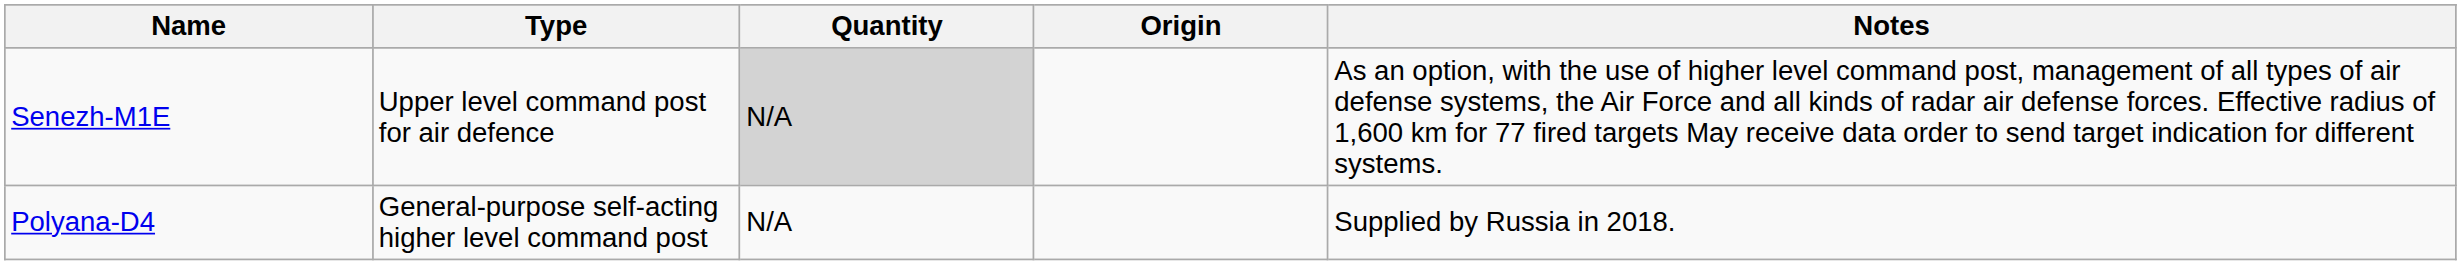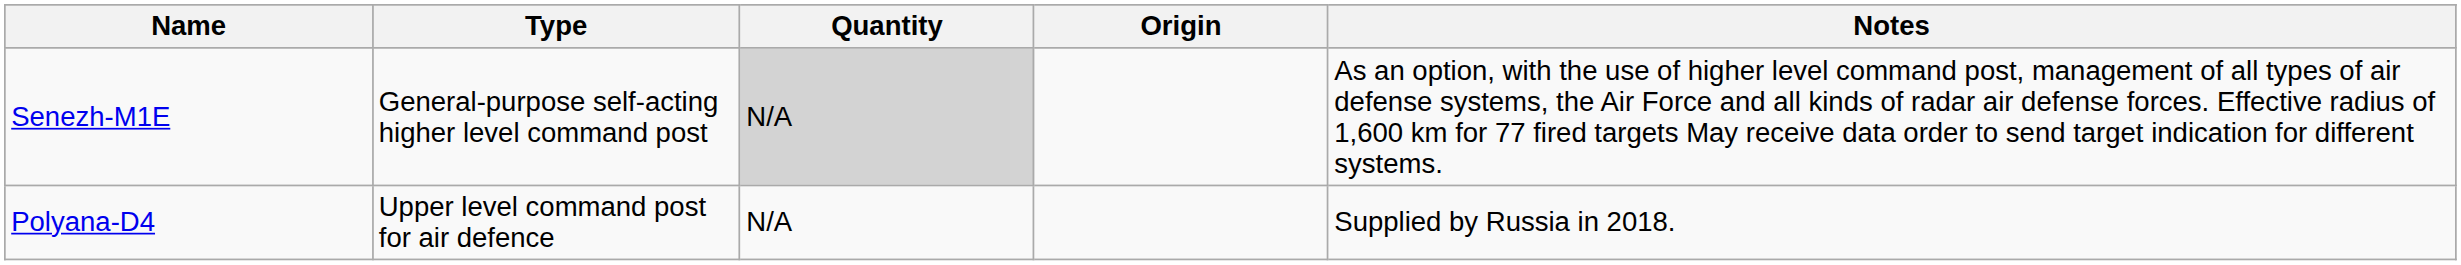 <table class="wikitable" style="width:90%;">
 <tr>
 <th style="width:15%;">Name</th>
 <th style="width:15%;">Type</th>
 <th style="width:12%;">Quantity</th>
 <th style="width:12%;">Origin</th>
 <th>Notes</th>
 </tr>
 <tr>
 <td><a href='#'>Senezh-M1E</a></td>
-<td>Upper level command post for air defence</td>
+<td>General-purpose self-acting higher level command post</td>
 <td style="background: lightgrey;">N/A</td>
 <td></td>
 <td>As an option, with the use of higher level command post, management of all types of air defense systems, the Air Force and all kinds of radar air defense forces. Effective radius of 1,600 km for 77 fired targets May receive data order to send target indication for different systems.</td>
 </tr>
 <tr>
 <td><a href='#'>Polyana-D4</a></td>
-<td>General-purpose self-acting higher level command post</td>
+<td>Upper level command post for air defence</td>
 <td>N/A</td>
 <td></td>
 <td>Supplied by Russia in 2018.</td>
 </tr>
 </table>
